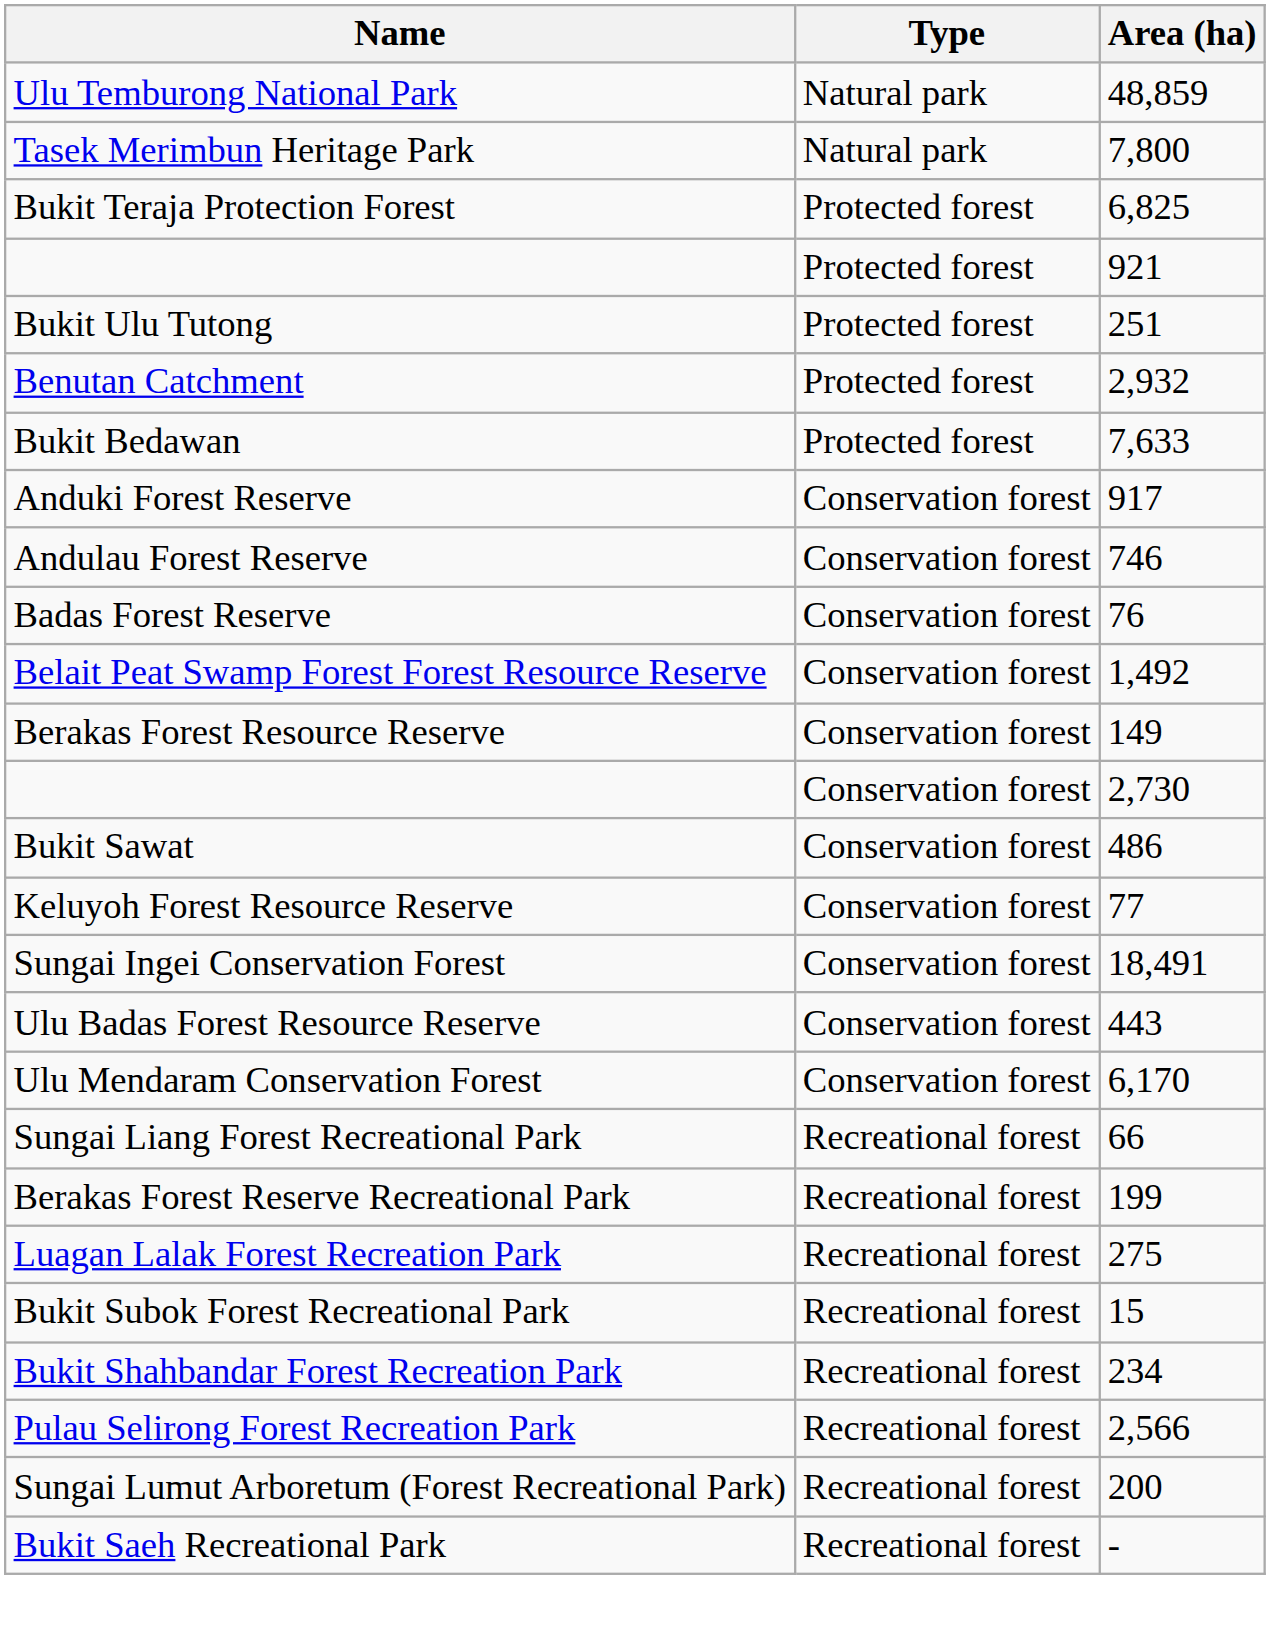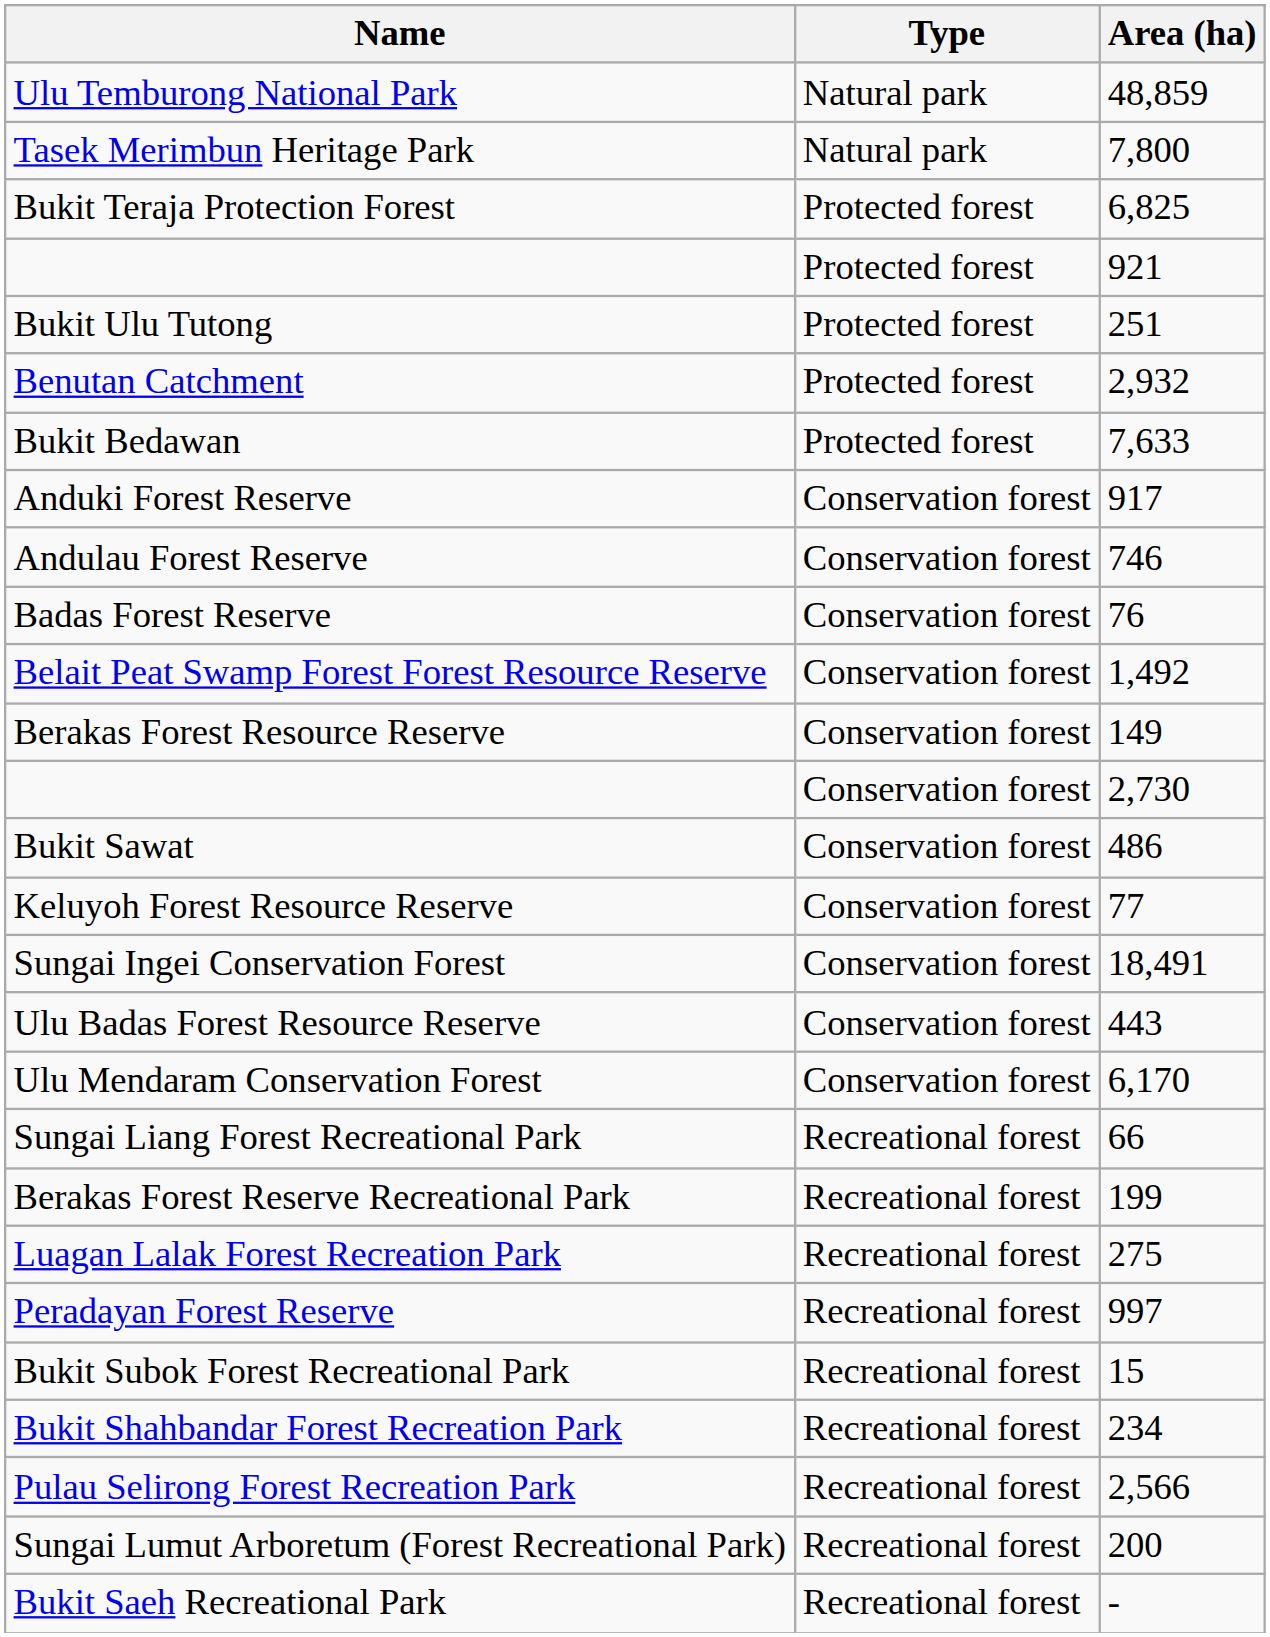 <table class="wikitable sortable">
 <tr>
 <th>Name</th>
 <th>Type</th>
 <th>Area (ha)</th>
 </tr>
 <tr>
 <td><a href='#'>Ulu Temburong National Park</a></td>
 <td>Natural park</td>
 <td>48,859</td>
 </tr>
 <tr>
 <td><a href='#'>Tasek Merimbun</a> Heritage Park</td>
 <td>Natural park</td>
 <td>7,800</td>
 </tr>
 <tr>
 <td>Bukit Teraja Protection Forest</td>
 <td>Protected forest</td>
 <td>6,825</td>
 </tr>
 <tr>
 <td></td>
 <td>Protected forest</td>
 <td>921</td>
 </tr>
 <tr>
 <td>Bukit Ulu Tutong</td>
 <td>Protected forest</td>
 <td>251</td>
 </tr>
 <tr>
 <td><a href='#'>Benutan Catchment</a></td>
 <td>Protected forest</td>
 <td>2,932</td>
 </tr>
 <tr>
 <td>Bukit Bedawan</td>
 <td>Protected forest</td>
 <td>7,633</td>
 </tr>
 <tr>
 <td>Anduki Forest Reserve</td>
 <td>Conservation forest</td>
 <td>917</td>
 </tr>
 <tr>
 <td>Andulau Forest Reserve</td>
 <td>Conservation forest</td>
 <td>746</td>
 </tr>
 <tr>
 <td>Badas Forest Reserve</td>
 <td>Conservation forest</td>
 <td>76</td>
 </tr>
 <tr>
 <td><a href='#'>Belait Peat Swamp Forest Forest Resource Reserve</a></td>
 <td>Conservation forest</td>
 <td>1,492</td>
 </tr>
 <tr>
 <td>Berakas Forest Resource Reserve</td>
 <td>Conservation forest</td>
 <td>149</td>
 </tr>
 <tr>
 <td></td>
 <td>Conservation forest</td>
 <td>2,730</td>
 </tr>
 <tr>
 <td>Bukit Sawat</td>
 <td>Conservation forest</td>
 <td>486</td>
 </tr>
 <tr>
 <td>Keluyoh Forest Resource Reserve</td>
 <td>Conservation forest</td>
 <td>77</td>
 </tr>
 <tr>
 <td>Sungai Ingei Conservation Forest</td>
 <td>Conservation forest</td>
 <td>18,491</td>
 </tr>
 <tr>
 <td>Ulu Badas Forest Resource Reserve</td>
 <td>Conservation forest</td>
 <td>443</td>
 </tr>
 <tr>
 <td>Ulu Mendaram Conservation Forest</td>
 <td>Conservation forest</td>
 <td>6,170</td>
 </tr>
 <tr>
 <td>Sungai Liang Forest Recreational Park</td>
 <td>Recreational forest</td>
 <td>66</td>
 </tr>
 <tr>
 <td>Berakas Forest Reserve Recreational Park</td>
 <td>Recreational forest</td>
 <td>199</td>
 </tr>
 <tr>
 <td><a href='#'>Luagan Lalak Forest Recreation Park</a></td>
 <td>Recreational forest</td>
 <td>275</td>
 </tr>
 <tr>
+<td><a href='#'>Peradayan Forest Reserve</a></td>
+<td>Recreational forest</td>
+<td>997</td>
+</tr>
+<tr>
 <td>Bukit Subok Forest Recreational Park</td>
 <td>Recreational forest</td>
 <td>15</td>
 </tr>
 <tr>
 <td><a href='#'>Bukit Shahbandar Forest Recreation Park</a></td>
 <td>Recreational forest</td>
 <td>234</td>
 </tr>
 <tr>
 <td><a href='#'>Pulau Selirong Forest Recreation Park</a></td>
 <td>Recreational forest</td>
 <td>2,566</td>
 </tr>
 <tr>
 <td>Sungai Lumut Arboretum (Forest Recreational Park)</td>
 <td>Recreational forest</td>
 <td>200</td>
 </tr>
 <tr>
 <td><a href='#'>Bukit Saeh</a> Recreational Park</td>
 <td>Recreational forest</td>
 <td>-</td>
 </tr>
 </table>
